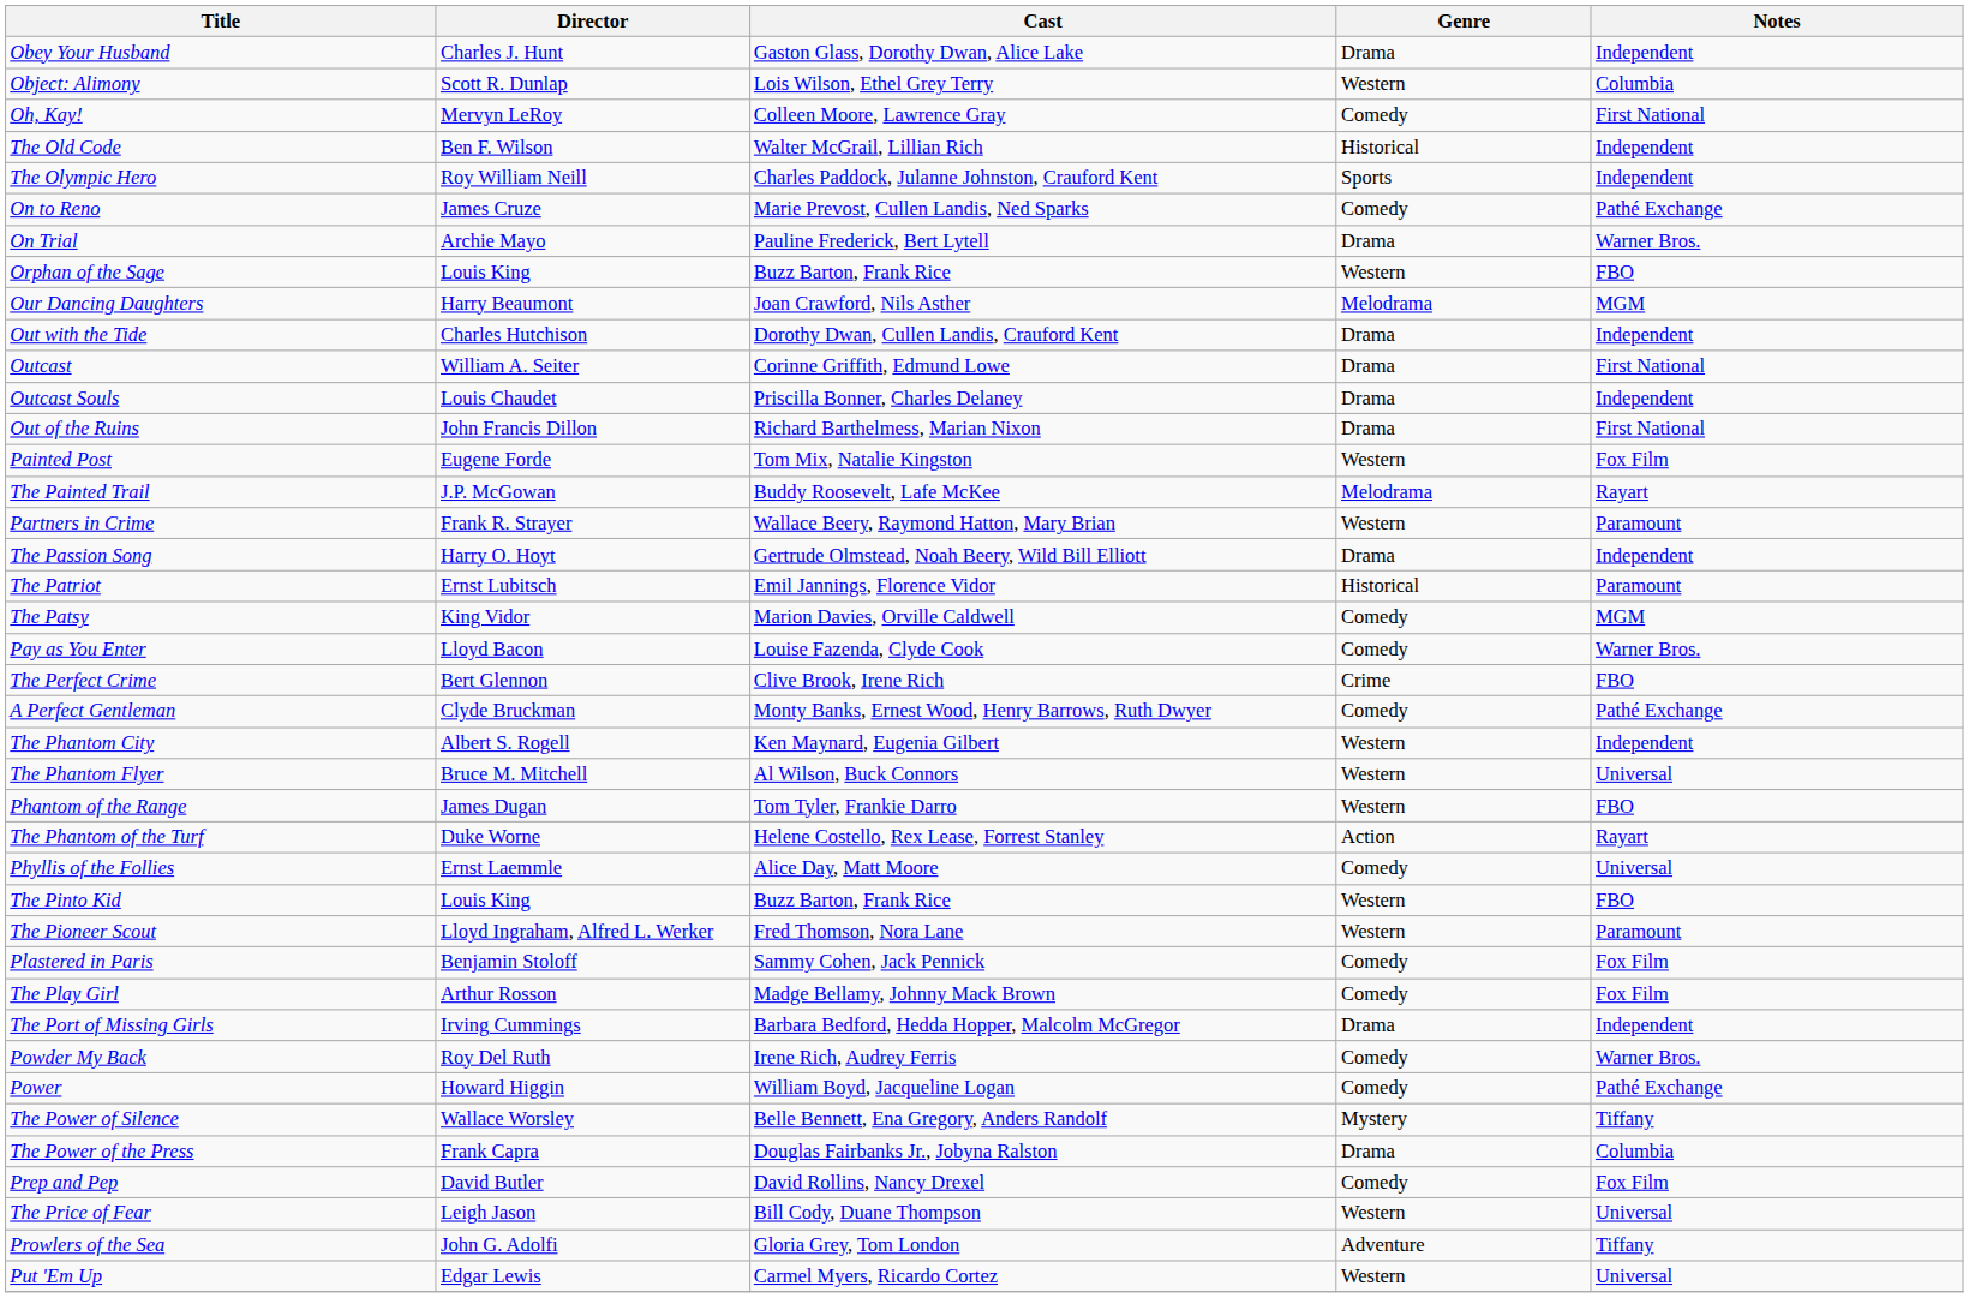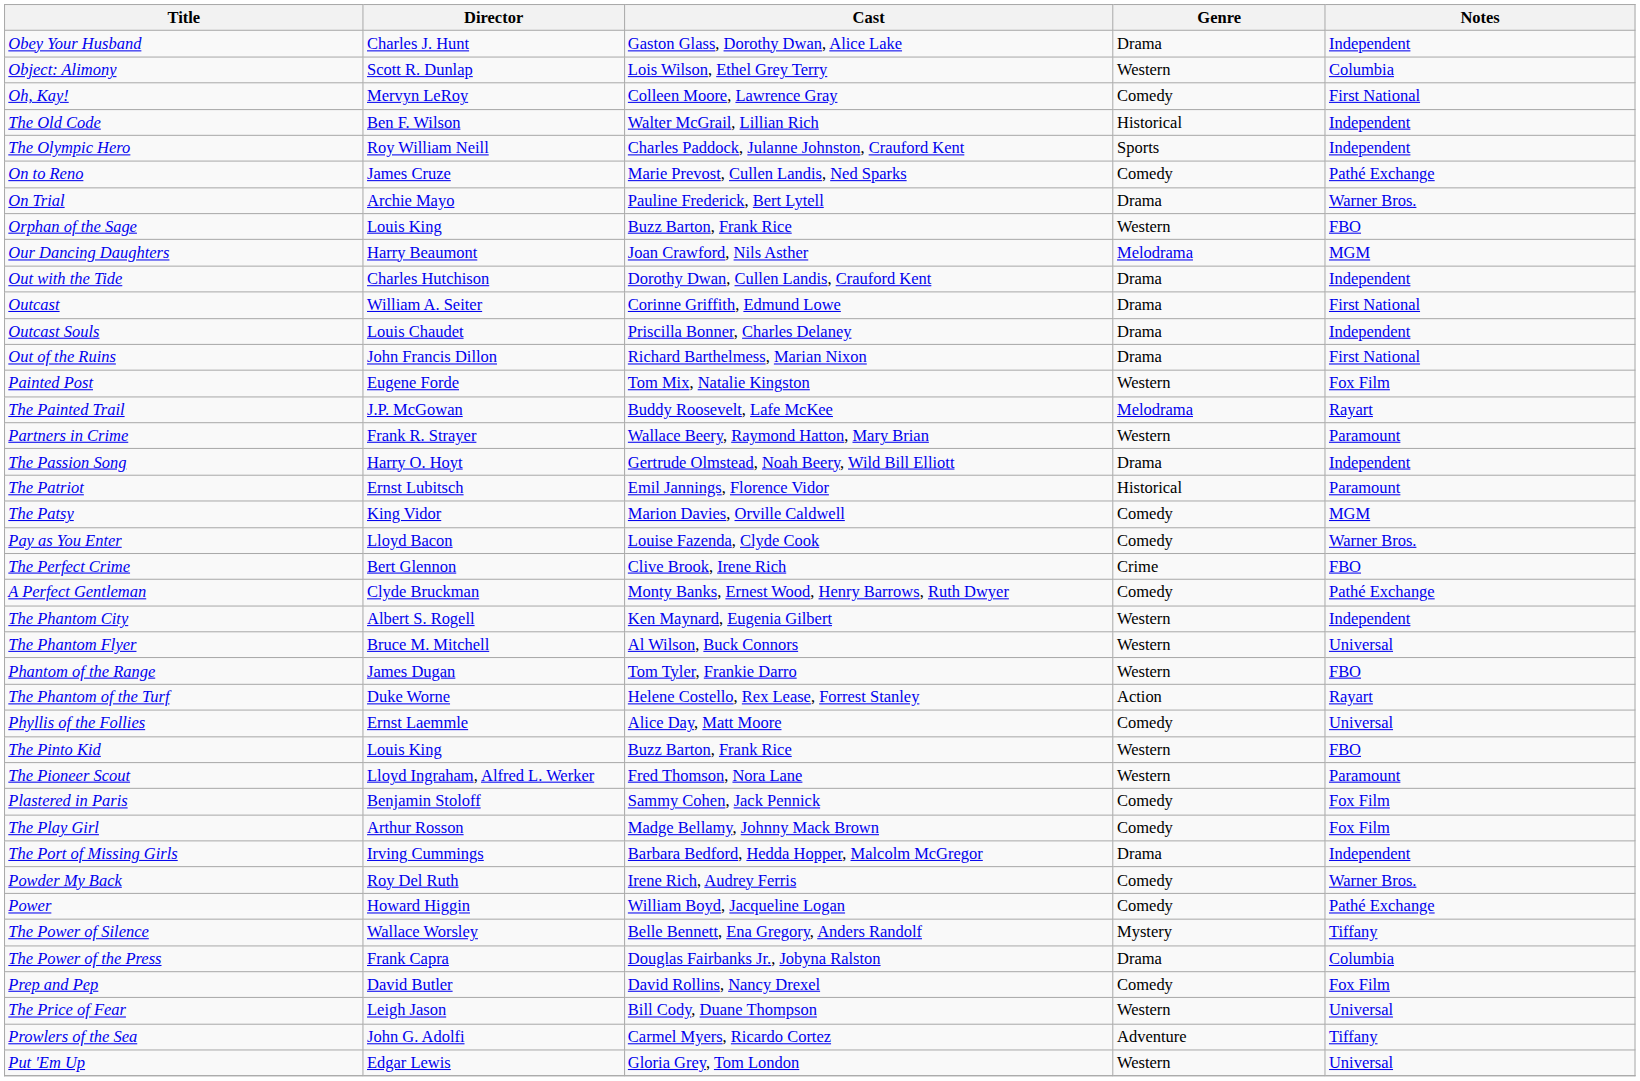 <table class="wikitable" style="width:100%;">
 <tr>
 <th style="width:22%;">Title</th>
 <th style="width:16%;">Director</th>
 <th style="width:30%;">Cast</th>
 <th style="width:13%;">Genre</th>
 <th style="width:19%;">Notes</th>
 </tr>
 <tr>
 <td><em><a href='#'>Obey Your Husband</a></em></td>
 <td><a href='#'>Charles J. Hunt</a></td>
 <td><a href='#'>Gaston Glass</a>, <a href='#'>Dorothy Dwan</a>, <a href='#'>Alice Lake</a></td>
 <td>Drama</td>
 <td><a href='#'>Independent</a></td>
 </tr>
 <tr>
 <td><em><a href='#'>Object: Alimony</a></em></td>
 <td><a href='#'>Scott R. Dunlap</a></td>
 <td><a href='#'>Lois Wilson</a>, <a href='#'>Ethel Grey Terry</a></td>
 <td>Western</td>
 <td><a href='#'>Columbia</a></td>
 </tr>
 <tr>
 <td><em><a href='#'>Oh, Kay!</a></em></td>
 <td><a href='#'>Mervyn LeRoy</a></td>
 <td><a href='#'>Colleen Moore</a>, <a href='#'>Lawrence Gray</a></td>
 <td>Comedy</td>
 <td><a href='#'>First National</a></td>
 </tr>
 <tr>
 <td><em><a href='#'>The Old Code</a></em></td>
 <td><a href='#'>Ben F. Wilson</a></td>
 <td><a href='#'>Walter McGrail</a>, <a href='#'>Lillian Rich</a></td>
 <td>Historical</td>
 <td><a href='#'>Independent</a></td>
 </tr>
 <tr>
 <td><em><a href='#'>The Olympic Hero</a></em></td>
 <td><a href='#'>Roy William Neill</a></td>
 <td><a href='#'>Charles Paddock</a>, <a href='#'>Julanne Johnston</a>, <a href='#'>Crauford Kent</a></td>
 <td>Sports</td>
 <td><a href='#'>Independent</a></td>
 </tr>
 <tr>
 <td><em><a href='#'>On to Reno</a></em></td>
 <td><a href='#'>James Cruze</a></td>
 <td><a href='#'>Marie Prevost</a>, <a href='#'>Cullen Landis</a>, <a href='#'>Ned Sparks</a></td>
 <td>Comedy</td>
 <td><a href='#'>Pathé Exchange</a></td>
 </tr>
 <tr>
 <td><em><a href='#'>On Trial</a></em></td>
 <td><a href='#'>Archie Mayo</a></td>
 <td><a href='#'>Pauline Frederick</a>, <a href='#'>Bert Lytell</a></td>
 <td>Drama</td>
 <td><a href='#'>Warner Bros.</a></td>
 </tr>
 <tr>
 <td><em><a href='#'>Orphan of the Sage</a></em></td>
 <td><a href='#'>Louis King</a></td>
 <td><a href='#'>Buzz Barton</a>, <a href='#'>Frank Rice</a></td>
 <td>Western</td>
 <td><a href='#'>FBO</a></td>
 </tr>
 <tr>
 <td><em><a href='#'>Our Dancing Daughters</a></em></td>
 <td><a href='#'>Harry Beaumont</a></td>
 <td><a href='#'>Joan Crawford</a>, <a href='#'>Nils Asther</a></td>
 <td><a href='#'>Melodrama</a></td>
 <td><a href='#'>MGM</a></td>
 </tr>
 <tr>
 <td><em><a href='#'>Out with the Tide</a></em></td>
 <td><a href='#'>Charles Hutchison</a></td>
 <td><a href='#'>Dorothy Dwan</a>, <a href='#'>Cullen Landis</a>, <a href='#'>Crauford Kent</a></td>
 <td>Drama</td>
 <td><a href='#'>Independent</a></td>
 </tr>
 <tr>
 <td><em><a href='#'>Outcast</a></em></td>
 <td><a href='#'>William A. Seiter</a></td>
 <td><a href='#'>Corinne Griffith</a>, <a href='#'>Edmund Lowe</a></td>
 <td>Drama</td>
 <td><a href='#'>First National</a></td>
 </tr>
 <tr>
 <td><em><a href='#'>Outcast Souls</a></em></td>
 <td><a href='#'>Louis Chaudet</a></td>
 <td><a href='#'>Priscilla Bonner</a>, <a href='#'>Charles Delaney</a></td>
 <td>Drama</td>
 <td><a href='#'>Independent</a></td>
 </tr>
 <tr>
 <td><em><a href='#'>Out of the Ruins</a></em></td>
 <td><a href='#'>John Francis Dillon</a></td>
 <td><a href='#'>Richard Barthelmess</a>, <a href='#'>Marian Nixon</a></td>
 <td>Drama</td>
 <td><a href='#'>First National</a></td>
 </tr>
 <tr>
 <td><em><a href='#'>Painted Post</a></em></td>
 <td><a href='#'>Eugene Forde</a></td>
 <td><a href='#'>Tom Mix</a>, <a href='#'>Natalie Kingston</a></td>
 <td>Western</td>
 <td><a href='#'>Fox Film</a></td>
 </tr>
 <tr>
 <td><em><a href='#'>The Painted Trail</a></em></td>
 <td><a href='#'>J.P. McGowan</a></td>
 <td><a href='#'>Buddy Roosevelt</a>, <a href='#'>Lafe McKee</a></td>
 <td><a href='#'>Melodrama</a></td>
 <td><a href='#'>Rayart</a></td>
 </tr>
 <tr>
 <td><em><a href='#'>Partners in Crime</a></em></td>
 <td><a href='#'>Frank R. Strayer</a></td>
 <td><a href='#'>Wallace Beery</a>, <a href='#'>Raymond Hatton</a>, <a href='#'>Mary Brian</a></td>
 <td>Western</td>
 <td><a href='#'>Paramount</a></td>
 </tr>
 <tr>
 <td><em><a href='#'>The Passion Song</a></em></td>
 <td><a href='#'>Harry O. Hoyt</a></td>
 <td><a href='#'>Gertrude Olmstead</a>, <a href='#'>Noah Beery</a>, <a href='#'>Wild Bill Elliott</a></td>
 <td>Drama</td>
 <td><a href='#'>Independent</a></td>
 </tr>
 <tr>
 <td><em><a href='#'>The Patriot</a></em></td>
 <td><a href='#'>Ernst Lubitsch</a></td>
 <td><a href='#'>Emil Jannings</a>, <a href='#'>Florence Vidor</a></td>
 <td>Historical</td>
 <td><a href='#'>Paramount</a></td>
 </tr>
 <tr>
 <td><em><a href='#'>The Patsy</a></em></td>
 <td><a href='#'>King Vidor</a></td>
 <td><a href='#'>Marion Davies</a>, <a href='#'>Orville Caldwell</a></td>
 <td>Comedy</td>
 <td><a href='#'>MGM</a></td>
 </tr>
 <tr>
 <td><em><a href='#'>Pay as You Enter</a></em></td>
 <td><a href='#'>Lloyd Bacon</a></td>
 <td><a href='#'>Louise Fazenda</a>, <a href='#'>Clyde Cook</a></td>
 <td>Comedy</td>
 <td><a href='#'>Warner Bros.</a></td>
 </tr>
 <tr>
 <td><em><a href='#'>The Perfect Crime</a></em></td>
 <td><a href='#'>Bert Glennon</a></td>
 <td><a href='#'>Clive Brook</a>, <a href='#'>Irene Rich</a></td>
 <td>Crime</td>
 <td><a href='#'>FBO</a></td>
 </tr>
 <tr>
 <td><em><a href='#'>A Perfect Gentleman</a></em></td>
 <td><a href='#'>Clyde Bruckman</a></td>
 <td><a href='#'>Monty Banks</a>, <a href='#'>Ernest Wood</a>, <a href='#'>Henry Barrows</a>, <a href='#'>Ruth Dwyer</a></td>
 <td>Comedy</td>
 <td><a href='#'>Pathé Exchange</a></td>
 </tr>
 <tr>
 <td><em><a href='#'>The Phantom City</a></em></td>
 <td><a href='#'>Albert S. Rogell</a></td>
 <td><a href='#'>Ken Maynard</a>, <a href='#'>Eugenia Gilbert</a></td>
 <td>Western</td>
 <td><a href='#'>Independent</a></td>
 </tr>
 <tr>
 <td><em><a href='#'>The Phantom Flyer</a></em></td>
 <td><a href='#'>Bruce M. Mitchell</a></td>
 <td><a href='#'>Al Wilson</a>, <a href='#'>Buck Connors</a></td>
 <td>Western</td>
 <td><a href='#'>Universal</a></td>
 </tr>
 <tr>
 <td><em><a href='#'>Phantom of the Range </a></em></td>
 <td><a href='#'>James Dugan</a></td>
 <td><a href='#'>Tom Tyler</a>, <a href='#'>Frankie Darro</a></td>
 <td>Western</td>
 <td><a href='#'>FBO</a></td>
 </tr>
 <tr>
 <td><em><a href='#'>The Phantom of the Turf</a></em></td>
 <td><a href='#'>Duke Worne</a></td>
 <td><a href='#'>Helene Costello</a>, <a href='#'>Rex Lease</a>, <a href='#'>Forrest Stanley</a></td>
 <td>Action</td>
 <td><a href='#'>Rayart</a></td>
 </tr>
 <tr>
 <td><em><a href='#'>Phyllis of the Follies</a></em></td>
 <td><a href='#'>Ernst Laemmle</a></td>
 <td><a href='#'>Alice Day</a>, <a href='#'>Matt Moore</a></td>
 <td>Comedy</td>
 <td><a href='#'>Universal</a></td>
 </tr>
 <tr>
 <td><em><a href='#'>The Pinto Kid</a></em></td>
 <td><a href='#'>Louis King</a></td>
 <td><a href='#'>Buzz Barton</a>, <a href='#'>Frank Rice</a></td>
 <td>Western</td>
 <td><a href='#'>FBO</a></td>
 </tr>
 <tr>
 <td><em><a href='#'>The Pioneer Scout</a></em></td>
 <td><a href='#'>Lloyd Ingraham</a>, <a href='#'>Alfred L. Werker</a></td>
 <td><a href='#'>Fred Thomson</a>, <a href='#'>Nora Lane</a></td>
 <td>Western</td>
 <td><a href='#'>Paramount</a></td>
 </tr>
 <tr>
 <td><em><a href='#'>Plastered in Paris</a></em></td>
 <td><a href='#'>Benjamin Stoloff</a></td>
 <td><a href='#'>Sammy Cohen</a>, <a href='#'>Jack Pennick</a></td>
 <td>Comedy</td>
 <td><a href='#'>Fox Film</a></td>
 </tr>
 <tr>
 <td><em><a href='#'>The Play Girl</a></em></td>
 <td><a href='#'>Arthur Rosson</a></td>
 <td><a href='#'>Madge Bellamy</a>, <a href='#'>Johnny Mack Brown</a></td>
 <td>Comedy</td>
 <td><a href='#'>Fox Film</a></td>
 </tr>
 <tr>
 <td><em><a href='#'>The Port of Missing Girls</a></em></td>
 <td><a href='#'>Irving Cummings</a></td>
 <td><a href='#'>Barbara Bedford</a>, <a href='#'>Hedda Hopper</a>, <a href='#'>Malcolm McGregor</a></td>
 <td>Drama</td>
 <td><a href='#'>Independent</a></td>
 </tr>
 <tr>
 <td><em><a href='#'>Powder My Back</a></em></td>
 <td><a href='#'>Roy Del Ruth</a></td>
 <td><a href='#'>Irene Rich</a>, <a href='#'>Audrey Ferris</a></td>
 <td>Comedy</td>
 <td><a href='#'>Warner Bros.</a></td>
 </tr>
 <tr>
 <td><em><a href='#'>Power</a></em></td>
 <td><a href='#'>Howard Higgin </a></td>
 <td><a href='#'>William Boyd</a>, <a href='#'>Jacqueline Logan</a></td>
 <td>Comedy</td>
 <td><a href='#'>Pathé Exchange</a></td>
 </tr>
 <tr>
 <td><em><a href='#'>The Power of Silence</a></em></td>
 <td><a href='#'>Wallace Worsley</a></td>
 <td><a href='#'>Belle Bennett</a>, <a href='#'>Ena Gregory</a>, <a href='#'>Anders Randolf</a></td>
 <td>Mystery</td>
 <td><a href='#'>Tiffany</a></td>
 </tr>
 <tr>
 <td><em><a href='#'>The Power of the Press</a></em></td>
 <td><a href='#'>Frank Capra</a></td>
 <td><a href='#'>Douglas Fairbanks Jr.</a>, <a href='#'>Jobyna Ralston</a></td>
 <td>Drama</td>
 <td><a href='#'>Columbia</a></td>
 </tr>
 <tr>
 <td><em><a href='#'>Prep and Pep</a></em></td>
 <td><a href='#'>David Butler</a></td>
 <td><a href='#'>David Rollins</a>, <a href='#'>Nancy Drexel</a></td>
 <td>Comedy</td>
 <td><a href='#'>Fox Film</a></td>
 </tr>
 <tr>
 <td><em><a href='#'>The Price of Fear</a></em></td>
 <td><a href='#'>Leigh Jason</a></td>
 <td><a href='#'>Bill Cody</a>, <a href='#'>Duane Thompson</a></td>
 <td>Western</td>
 <td><a href='#'>Universal</a></td>
 </tr>
 <tr>
 <td><em><a href='#'>Prowlers of the Sea</a></em></td>
 <td><a href='#'>John G. Adolfi</a></td>
-<td><a href='#'>Gloria Grey</a>, <a href='#'>Tom London</a></td>
+<td><a href='#'>Carmel Myers</a>, <a href='#'>Ricardo Cortez</a></td>
 <td>Adventure</td>
 <td><a href='#'>Tiffany</a></td>
 </tr>
 <tr>
 <td><em><a href='#'>Put 'Em Up</a></em></td>
 <td><a href='#'>Edgar Lewis</a></td>
-<td><a href='#'>Carmel Myers</a>, <a href='#'>Ricardo Cortez</a></td>
+<td><a href='#'>Gloria Grey</a>, <a href='#'>Tom London</a></td>
 <td>Western</td>
 <td><a href='#'>Universal</a></td>
 </tr>
 <tr>
 </tr>
 </table>
